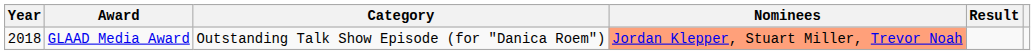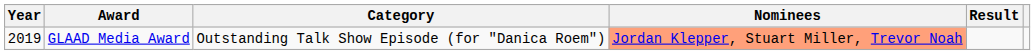 <table class="wikitable sortable plainrowheaders">
 <tr>
 <th scope="col">Year</th>
 <th scope="col">Award</th>
 <th scope="col">Category</th>
 <th scope="col">Nominees</th>
 <th scope="col">Result</th>
 <th></th>
 </tr>
 <tr>
-<td>2018</td>
+<td>2019</td>
 <td><a href='#'>GLAAD Media Award</a></td>
 <td>Outstanding Talk Show Episode (for "Danica Roem")</td>
 <td style="background: lightsalmon;"><a href='#'>Jordan Klepper</a>, Stuart Miller, <a href='#'>Trevor Noah</a></td>
 <td></td>
 <td style="text-align:center;"></td>
 </tr>
 </table>
